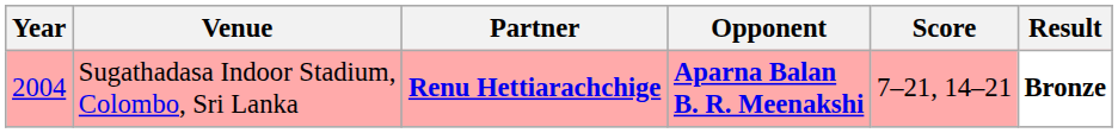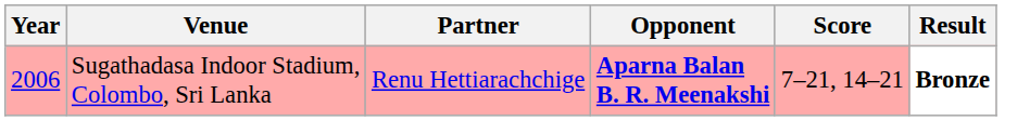 <table class="sortable wikitable" style="font-size: 90%;">
 <tr>
 <th>Year</th>
 <th>Venue</th>
 <th>Partner</th>
 <th>Opponent</th>
 <th>Score</th>
 <th>Result</th>
 </tr>
 <tr style="background:#FFAAAA">
-<td align="center"><a href='#'>2004</a></td>
+<td align="center"><a href='#'>2006</a></td>
 <td align="left">Sugathadasa Indoor Stadium,<br><a href='#'>Colombo</a>, Sri Lanka</td>
-<td align="left"><strong> <a href='#'>Renu Hettiarachchige</a></strong></td>
+<td align="left"> <a href='#'>Renu Hettiarachchige</a></td>
 <td align="left"><strong> <a href='#'>Aparna Balan</a> <br>  <a href='#'>B. R. Meenakshi</a></strong></td>
 <td align="left">7–21, 14–21</td>
 <td style="text-align:left; background:white"> <strong>Bronze</strong></td>
 </tr>
 </table>
